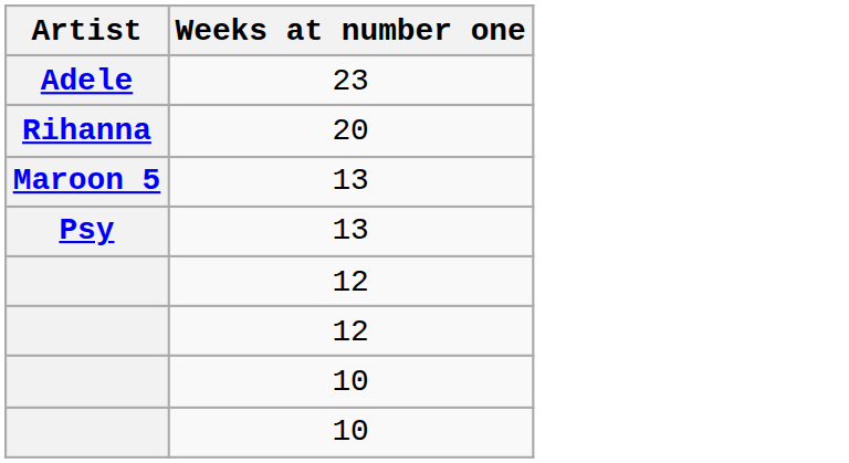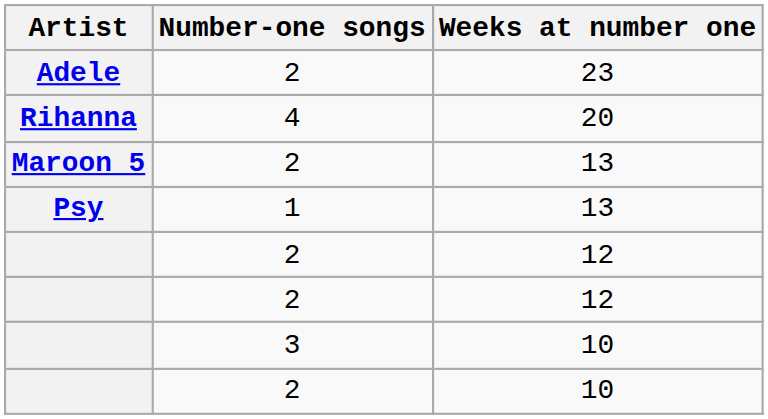 <table class="wikitable plainrowheaders sortable">
 <tr>
 <th scope=col>Artist</th>
+<th scope=col>Number-one songs</th>
 <th scope=col>Weeks at number one</th>
 </tr>
 <tr>
 <th scope=row><a href='#'>Adele</a></th>
+<td align=center>2</td>
 <td align=center>23</td>
 </tr>
 <tr>
 <th scope=row><a href='#'>Rihanna</a></th>
+<td align=center>4</td>
 <td align=center>20</td>
 </tr>
 <tr>
 <th scope=row><a href='#'>Maroon 5</a></th>
+<td align=center>2</td>
 <td align=center>13</td>
 </tr>
 <tr>
 <th scope=row><a href='#'>Psy</a></th>
+<td align=center>1</td>
 <td align=center>13</td>
 </tr>
 <tr>
 <th scope=row></th>
+<td align=center>2</td>
 <td align=center>12</td>
 </tr>
 <tr>
 <th scope=row></th>
+<td align=center>2</td>
 <td align=center>12</td>
 </tr>
 <tr>
 <th scope=row></th>
+<td align=center>3</td>
 <td align=center>10</td>
 </tr>
 <tr>
 <th scope=row></th>
+<td align=center>2</td>
 <td align=center>10</td>
 </tr>
 </table>
